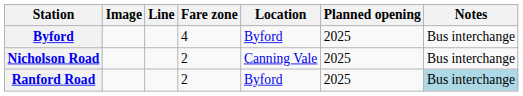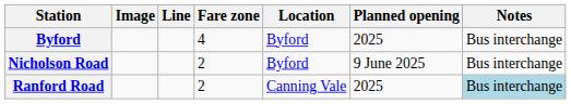 <table class="wikitable sortable" style="font-size: 100%">
 <tr>
 <th>Station</th>
 <th>Image</th>
 <th>Line</th>
 <th>Fare zone</th>
 <th>Location</th>
 <th>Planned opening</th>
 <th>Notes</th>
 </tr>
 <tr>
 <th scope=row><a href='#'>Byford</a></th>
 <td></td>
 <td></td>
 <td>4</td>
 <td><a href='#'>Byford</a></td>
 <td>2025</td>
 <td>Bus interchange</td>
 </tr>
 <tr>
 <th scope=row><a href='#'>Nicholson Road</a></th>
 <td></td>
 <td></td>
 <td>2</td>
-<td><a href='#'>Canning Vale</a></td>
-<td>2025</td>
+<td><a href='#'>Byford</a></td>
+<td>9 June 2025</td>
 <td>Bus interchange</td>
 </tr>
 <tr>
 <th scope=row><a href='#'>Ranford Road</a></th>
 <td></td>
 <td></td>
 <td>2</td>
-<td><a href='#'>Byford</a></td>
+<td><a href='#'>Canning Vale</a></td>
 <td>2025</td>
 <td style="background: lightblue;">Bus interchange</td>
 </tr>
 </table>
